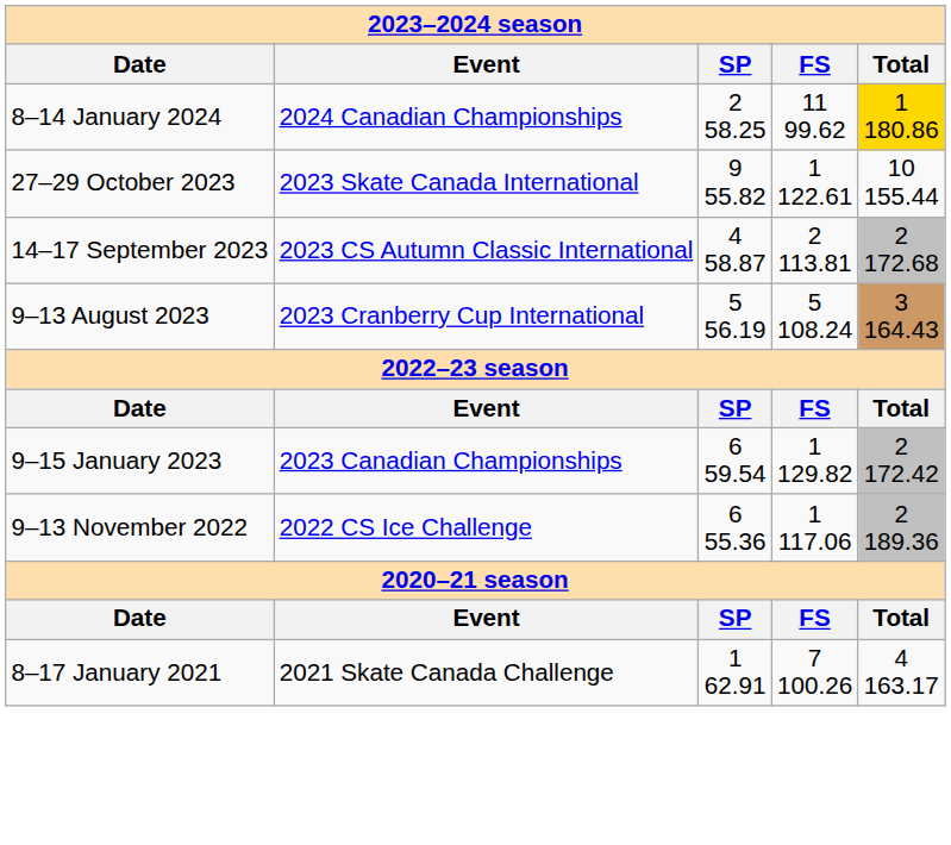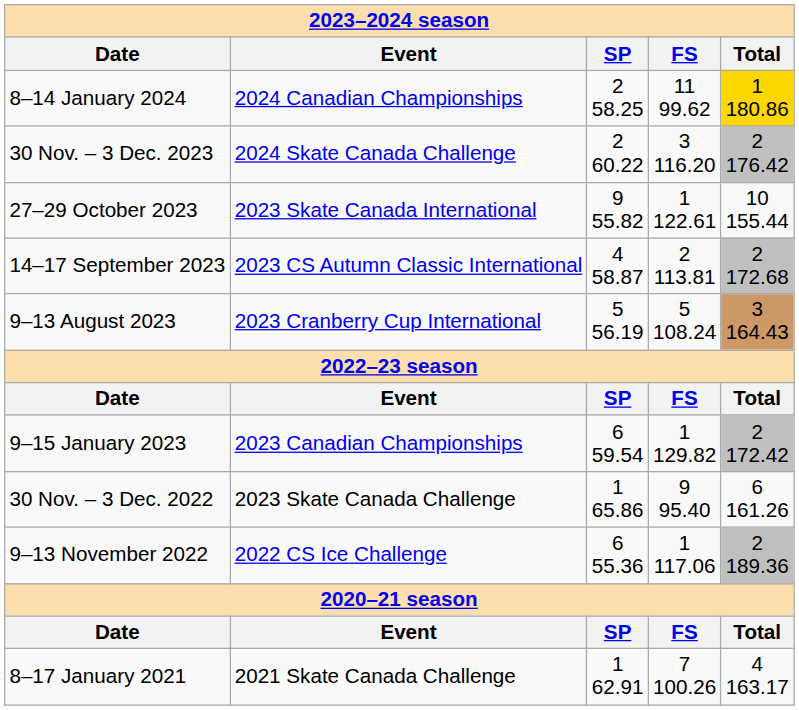 <table class="wikitable">
 <tr>
 <td style="background-color: #ffdead; " colspan=5 align=center><a href='#'><strong>2023–2024 season</strong></a></td>
 </tr>
 <tr>
 <th>Date</th>
 <th>Event</th>
 <th><a href='#'>SP</a></th>
 <th><a href='#'>FS</a></th>
 <th>Total</th>
 </tr>
 <tr>
 <td>8–14 January 2024</td>
 <td><a href='#'>2024 Canadian Championships</a></td>
 <td align=center>2 <br> 58.25</td>
 <td align=center>11 <br> 99.62</td>
 <td align=center bgcolor=gold>1 <br> 180.86</td>
+</tr>
+<tr>
+<td>30 Nov. – 3 Dec. 2023</td>
+<td><a href='#'>2024 Skate Canada Challenge</a></td>
+<td align=center>2 <br> 60.22</td>
+<td align=center>3 <br> 116.20</td>
+<td align=center bgcolor=silver>2 <br> 176.42</td>
 </tr>
 <tr>
 <td>27–29 October 2023</td>
 <td><a href='#'>2023 Skate Canada International</a></td>
 <td align=center>9 <br> 55.82</td>
 <td align=center>1 <br> 122.61</td>
 <td align=center>10 <br>155.44</td>
 </tr>
 <tr>
 <td>14–17 September 2023</td>
 <td><a href='#'>2023 CS Autumn Classic International</a></td>
 <td align=center>4 <br> 58.87</td>
 <td align=center>2 <br> 113.81</td>
 <td align=center bgcolor=silver>2 <br> 172.68</td>
 </tr>
 <tr>
 <td>9–13 August 2023</td>
 <td><a href='#'>2023 Cranberry Cup International</a></td>
 <td align=center>5 <br> 56.19</td>
 <td align=center>5 <br> 108.24</td>
 <td align=center bgcolor=cc9966>3 <br> 164.43</td>
 </tr>
 <tr>
 <td style="background-color: #ffdead; " colspan=5 align=center><a href='#'><strong>2022–23 season</strong></a></td>
 </tr>
 <tr>
 <th>Date</th>
 <th>Event</th>
 <th><a href='#'>SP</a></th>
 <th><a href='#'>FS</a></th>
 <th>Total</th>
 </tr>
 <tr>
 <td>9–15 January 2023</td>
 <td><a href='#'>2023 Canadian Championships</a></td>
 <td align=center>6 <br> 59.54</td>
 <td align=center>1 <br> 129.82</td>
 <td align=center bgcolor=silver>2 <br> 172.42</td>
 </tr>
 <tr>
+<td>30 Nov. – 3 Dec. 2022</td>
+<td>2023 Skate Canada Challenge</td>
+<td align=center>1 <br> 65.86</td>
+<td align=center>9 <br> 95.40</td>
+<td align=center>6 <br> 161.26</td>
+</tr>
+<tr>
 <td>9–13 November 2022</td>
 <td><a href='#'>2022 CS Ice Challenge</a></td>
 <td align=center>6 <br> 55.36</td>
 <td align=center>1 <br> 117.06</td>
 <td align=center bgcolor=silver>2 <br> 189.36</td>
 </tr>
 <tr>
 <td style="background-color: #ffdead; " colspan=5 align=center><a href='#'><strong>2020–21 season</strong></a></td>
 </tr>
 <tr>
 <th>Date</th>
 <th>Event</th>
 <th><a href='#'>SP</a></th>
 <th><a href='#'>FS</a></th>
 <th>Total</th>
 </tr>
 <tr>
 <td>8–17 January 2021</td>
 <td>2021 Skate Canada Challenge</td>
 <td align=center>1 <br> 62.91</td>
 <td align=center>7 <br> 100.26</td>
 <td align=center>4 <br> 163.17</td>
 </tr>
 </table>
